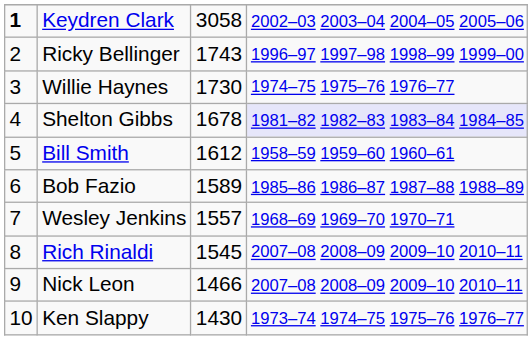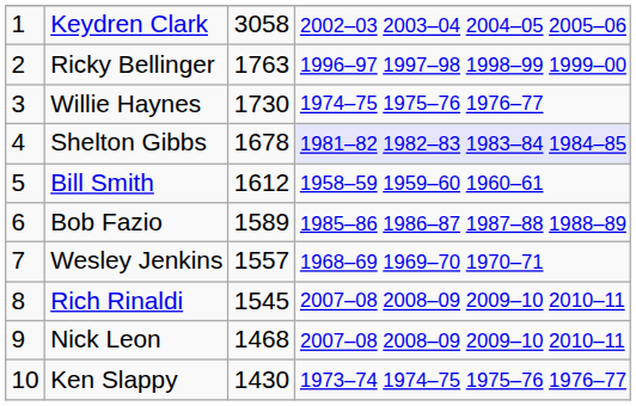 <table class="wikitable">
 <tr>
 </tr>
 <tr>
-<td><strong>1</strong></td>
+<td>1</td>
 <td><a href='#'>Keydren Clark</a></td>
 <td>3058</td>
 <td style="font-size:80%;"><a href='#'>2002–03</a> <a href='#'>2003–04</a> <a href='#'>2004–05</a> <a href='#'>2005–06</a></td>
 </tr>
 <tr>
 <td>2</td>
 <td>Ricky Bellinger</td>
-<td>1743</td>
+<td>1763</td>
 <td style="font-size:80%;"><a href='#'>1996–97</a> <a href='#'>1997–98</a> <a href='#'>1998–99</a> <a href='#'>1999–00</a></td>
 </tr>
 <tr>
 <td>3</td>
 <td>Willie Haynes</td>
 <td>1730</td>
 <td style="font-size:80%;"><a href='#'>1974–75</a> <a href='#'>1975–76</a> <a href='#'>1976–77</a></td>
 </tr>
 <tr>
 <td>4</td>
 <td>Shelton Gibbs</td>
 <td>1678</td>
 <td style="background: lavender; font-size:80%;"><a href='#'>1981–82</a> <a href='#'>1982–83</a> <a href='#'>1983–84</a> <a href='#'>1984–85</a></td>
 </tr>
 <tr>
 <td>5</td>
 <td><a href='#'>Bill Smith</a></td>
 <td>1612</td>
 <td style="font-size:80%;"><a href='#'>1958–59</a> <a href='#'>1959–60</a> <a href='#'>1960–61</a></td>
 </tr>
 <tr>
 <td>6</td>
 <td>Bob Fazio</td>
 <td>1589</td>
 <td style="font-size:80%;"><a href='#'>1985–86</a> <a href='#'>1986–87</a> <a href='#'>1987–88</a> <a href='#'>1988–89</a></td>
 </tr>
 <tr>
 <td>7</td>
 <td>Wesley Jenkins</td>
 <td>1557</td>
 <td style="font-size:80%;"><a href='#'>1968–69</a> <a href='#'>1969–70</a> <a href='#'>1970–71</a></td>
 </tr>
 <tr>
 <td>8</td>
 <td><a href='#'>Rich Rinaldi</a></td>
 <td>1545</td>
 <td style="font-size:80%;"><a href='#'>2007–08</a> <a href='#'>2008–09</a> <a href='#'>2009–10</a> <a href='#'>2010–11</a></td>
 </tr>
 <tr>
 <td>9</td>
 <td>Nick Leon</td>
-<td>1466</td>
+<td>1468</td>
 <td style="font-size:80%;"><a href='#'>2007–08</a> <a href='#'>2008–09</a> <a href='#'>2009–10</a> <a href='#'>2010–11</a></td>
 </tr>
 <tr>
 <td>10</td>
 <td>Ken Slappy</td>
 <td>1430</td>
 <td style="font-size:80%;"><a href='#'>1973–74</a> <a href='#'>1974–75</a> <a href='#'>1975–76</a> <a href='#'>1976–77</a></td>
 </tr>
 </table>
